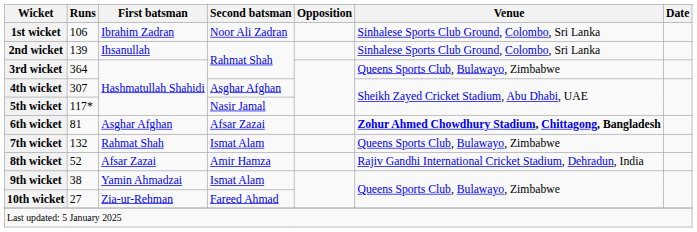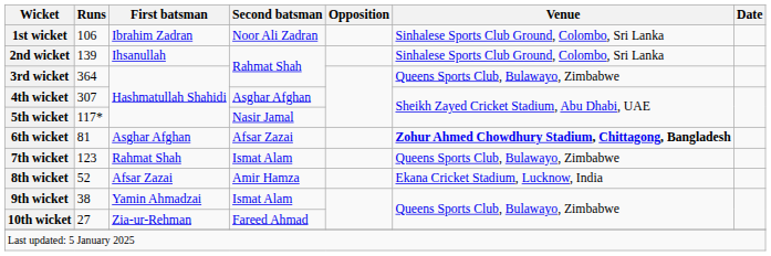 <table class="wikitable plainrowheaders sortable">
 <tr>
 <th scope=col>Wicket</th>
 <th scope=col>Runs</th>
 <th scope=col>First batsman</th>
 <th scope=col>Second batsman</th>
 <th scope=col>Opposition</th>
 <th scope=col>Venue</th>
 <th scope=col>Date</th>
 </tr>
 <tr>
 <th>1st wicket</th>
 <td>106</td>
 <td><a href='#'>Ibrahim Zadran</a></td>
 <td><a href='#'>Noor Ali Zadran</a></td>
 <td></td>
 <td><a href='#'>Sinhalese Sports Club Ground</a>, <a href='#'>Colombo</a>, Sri Lanka</td>
 <td></td>
 </tr>
 <tr>
 <th>2nd wicket</th>
 <td>139</td>
 <td><a href='#'>Ihsanullah</a></td>
 <td rowspan=2><a href='#'>Rahmat Shah</a></td>
 <td></td>
 <td><a href='#'>Sinhalese Sports Club Ground</a>, <a href='#'>Colombo</a>, Sri Lanka</td>
 <td></td>
 </tr>
 <tr>
 <th>3rd wicket</th>
 <td>364</td>
 <td rowspan=3><a href='#'>Hashmatullah Shahidi</a></td>
 <td rowspan=3></td>
 <td><a href='#'>Queens Sports Club</a>, <a href='#'>Bulawayo</a>, Zimbabwe</td>
 <td></td>
 </tr>
 <tr>
 <th>4th wicket</th>
 <td>307</td>
 <td><a href='#'>Asghar Afghan</a></td>
 <td rowspan=2><a href='#'>Sheikh Zayed Cricket Stadium</a>, <a href='#'>Abu Dhabi</a>, UAE</td>
 <td rowspan=2></td>
 </tr>
 <tr>
 <th>5th wicket</th>
 <td>117*</td>
 <td><a href='#'>Nasir Jamal</a></td>
 </tr>
 <tr>
 <th>6th wicket</th>
 <td>81</td>
 <td><a href='#'>Asghar Afghan</a></td>
 <td><a href='#'>Afsar Zazai</a></td>
 <td></td>
 <td><strong><a href='#'>Zohur Ahmed Chowdhury Stadium</a>, <a href='#'>Chittagong</a>, Bangladesh</strong></td>
 <td></td>
 </tr>
 <tr>
 <th>7th wicket</th>
-<td>132</td>
+<td>123</td>
 <td><a href='#'>Rahmat Shah</a></td>
 <td><a href='#'>Ismat Alam</a></td>
 <td></td>
 <td><a href='#'>Queens Sports Club</a>, <a href='#'>Bulawayo</a>, Zimbabwe</td>
 <td></td>
 </tr>
 <tr>
 <th>8th wicket</th>
 <td>52</td>
 <td><a href='#'>Afsar Zazai</a></td>
 <td><a href='#'>Amir Hamza</a></td>
 <td></td>
-<td><a href='#'>Rajiv Gandhi International Cricket Stadium</a>, <a href='#'>Dehradun</a>, India</td>
+<td><a href='#'>Ekana Cricket Stadium</a>, <a href='#'>Lucknow</a>, India</td>
 <td></td>
 </tr>
 <tr>
 <th>9th wicket</th>
 <td>38</td>
 <td><a href='#'>Yamin Ahmadzai</a></td>
 <td><a href='#'>Ismat Alam</a></td>
 <td rowspan=2></td>
 <td rowspan=2><a href='#'>Queens Sports Club</a>, <a href='#'>Bulawayo</a>, Zimbabwe</td>
 <td rowspan=2></td>
 </tr>
 <tr>
 <th>10th wicket</th>
 <td>27</td>
 <td><a href='#'>Zia-ur-Rehman</a></td>
 <td><a href='#'>Fareed Ahmad</a></td>
 </tr>
 <tr>
 </tr>
 <tr class=sortbottom>
 <td colspan=7><small>Last updated: 5 January 2025</small></td>
 </tr>
 </table>
